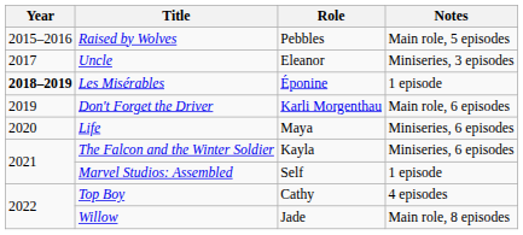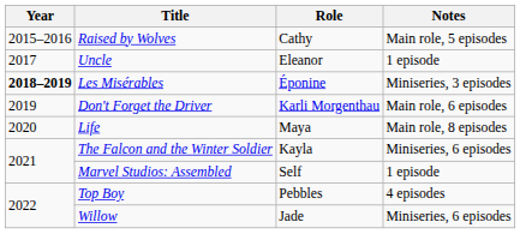 <table class="wikitable sortable">
 <tr>
 <th>Year</th>
 <th>Title</th>
 <th>Role</th>
 <th class="unsortable">Notes</th>
 </tr>
 <tr>
 <td>2015–2016</td>
 <td><em><a href='#'>Raised by Wolves</a></em></td>
-<td>Pebbles</td>
+<td>Cathy</td>
 <td>Main role, 5 episodes</td>
 </tr>
 <tr>
 <td>2017</td>
 <td><em><a href='#'>Uncle</a></em></td>
 <td>Eleanor</td>
-<td>Miniseries, 3 episodes</td>
+<td>1 episode</td>
 </tr>
 <tr>
 <td><strong>2018–2019</strong></td>
 <td><em><a href='#'>Les Misérables</a></em></td>
 <td><a href='#'>Éponine</a></td>
-<td>1 episode</td>
+<td>Miniseries, 3 episodes</td>
 </tr>
 <tr>
 <td>2019</td>
 <td><em><a href='#'>Don't Forget the Driver</a></em></td>
 <td><a href='#'>Karli Morgenthau</a></td>
 <td>Main role, 6 episodes</td>
 </tr>
 <tr>
 <td>2020</td>
 <td><em><a href='#'>Life</a></em></td>
 <td>Maya</td>
-<td>Miniseries, 6 episodes</td>
+<td>Main role, 8 episodes</td>
 </tr>
 <tr>
 <td rowspan="2">2021</td>
 <td><em><a href='#'>The Falcon and the Winter Soldier</a></em></td>
 <td>Kayla</td>
 <td>Miniseries, 6 episodes</td>
 </tr>
 <tr>
 <td><em><a href='#'>Marvel Studios: Assembled</a></em></td>
 <td>Self</td>
 <td>1 episode</td>
 </tr>
 <tr>
 <td rowspan="2">2022</td>
 <td><em><a href='#'>Top Boy</a></em></td>
-<td>Cathy</td>
+<td>Pebbles</td>
 <td>4 episodes</td>
 </tr>
 <tr>
 <td><em><a href='#'>Willow</a></em></td>
 <td>Jade</td>
-<td>Main role, 8 episodes</td>
+<td>Miniseries, 6 episodes</td>
 </tr>
 </table>
